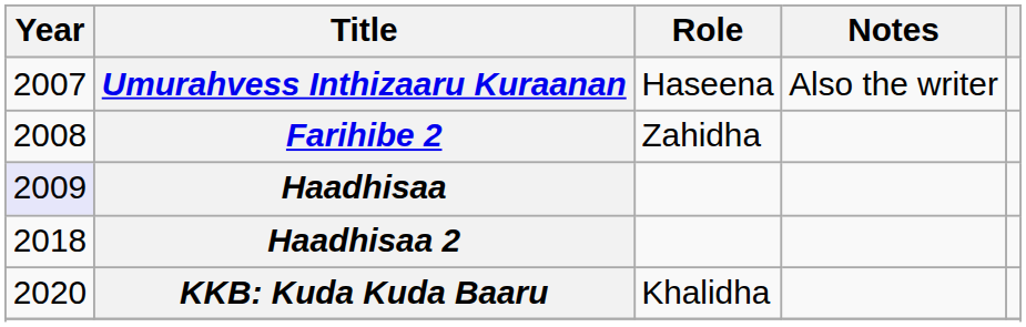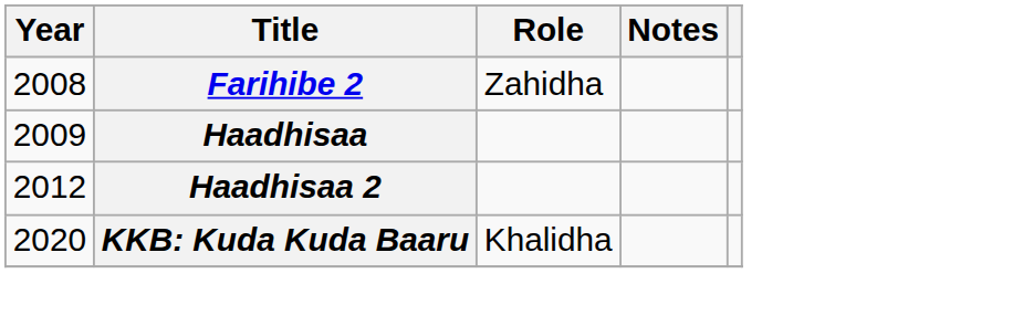 <table class="wikitable sortable plainrowheaders">
 <tr style="background:#ccc; text-align:center;">
 <th scope="col">Year</th>
 <th scope="col">Title</th>
 <th scope="col">Role</th>
 <th scope="col">Notes</th>
 <th scope="col" class="unsortable"></th>
 </tr>
 <tr>
-<td>2007</td>
-<th scope="row"><em><a href='#'>Umurahvess Inthizaaru Kuraanan</a></em></th>
-<td>Haseena</td>
-<td>Also the writer</td>
-<td style="text-align: center;"></td>
-</tr>
-<tr>
 <td>2008</td>
 <th scope="row"><em><a href='#'>Farihibe 2</a></em></th>
 <td>Zahidha</td>
 <td></td>
 <td style="text-align: center;"></td>
 </tr>
 <tr>
-<td style="background: lavender;">2009</td>
+<td>2009</td>
 <th scope="row"><em>Haadhisaa</em></th>
 <td></td>
 <td></td>
 <td></td>
 </tr>
 <tr>
-<td>2018</td>
+<td>2012</td>
 <th scope="row"><em>Haadhisaa 2</em></th>
 <td></td>
 <td></td>
 <td></td>
 </tr>
 <tr>
 <td>2020</td>
 <th scope="row"><em>KKB: Kuda Kuda Baaru</em></th>
 <td>Khalidha</td>
 <td></td>
 <td style="text-align: center;"></td>
 </tr>
 <tr>
 </tr>
 <tr>
 </tr>
 </table>
